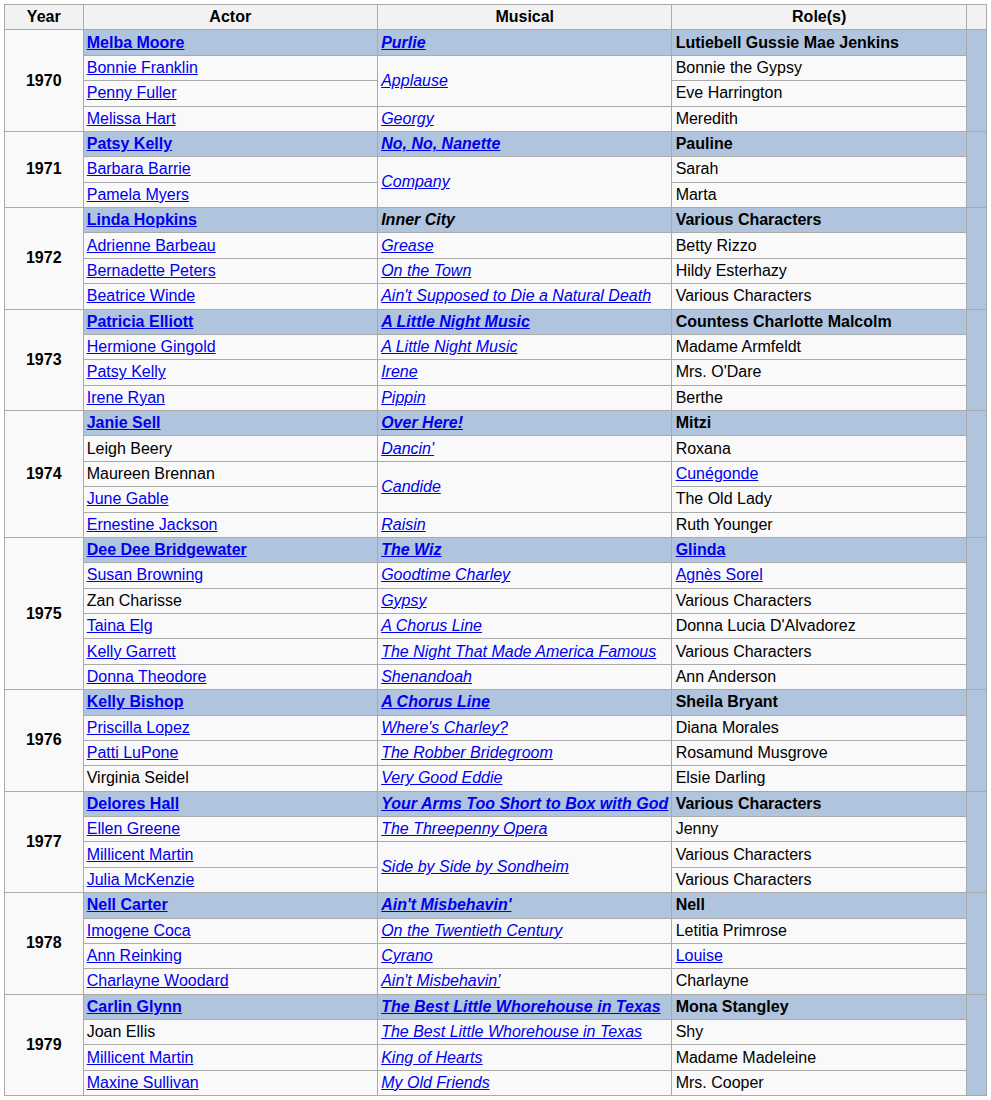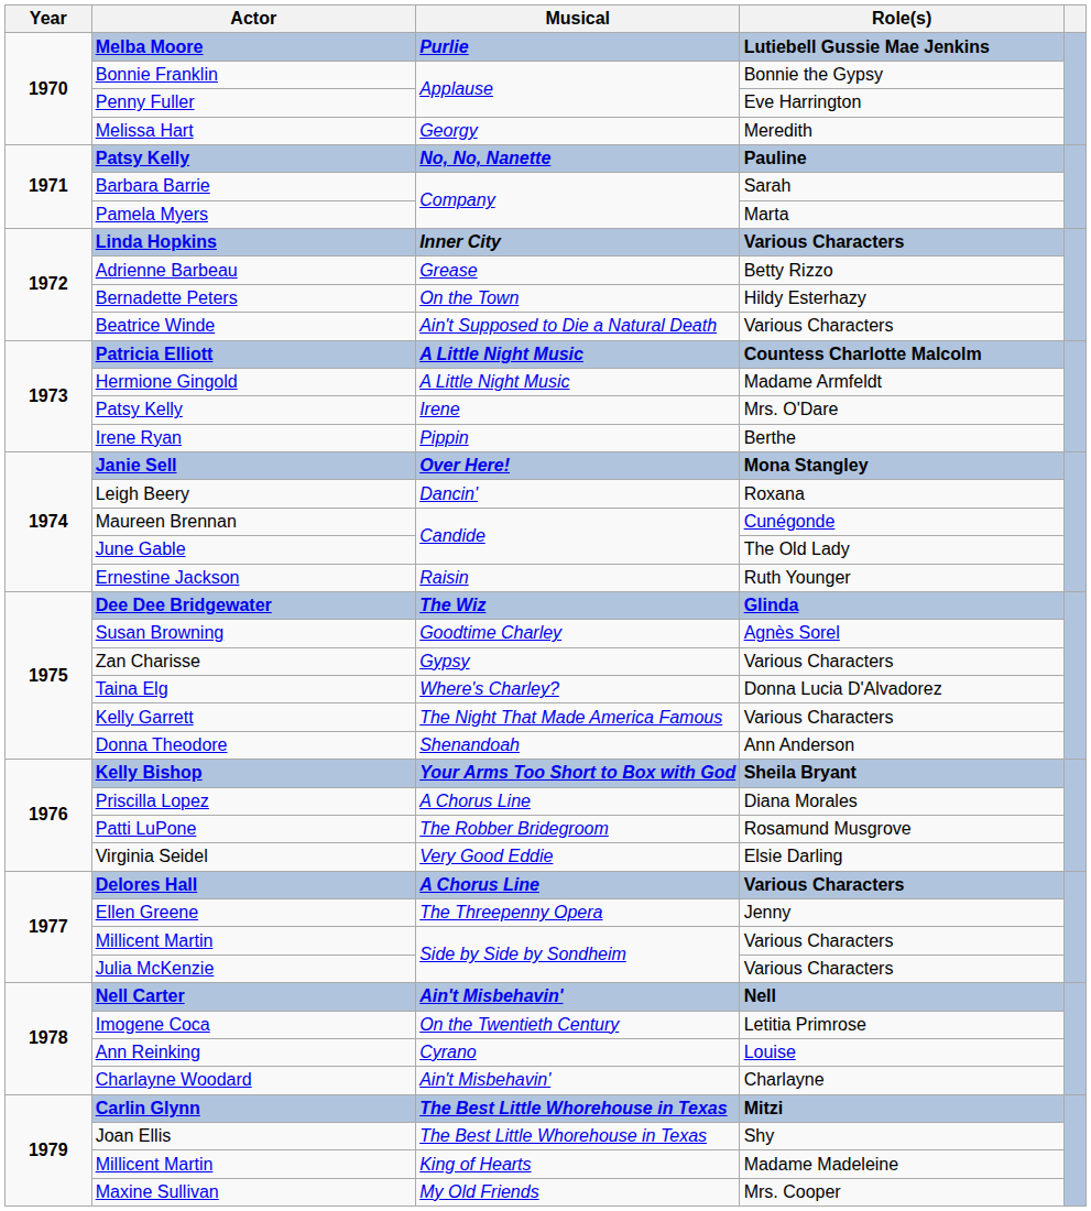 <table class="wikitable sortable">
 <tr>
 <th scope="col" style="width:8%;">Year</th>
 <th scope="col" style="width:30%;">Actor</th>
 <th scope="col" style="width:30%;">Musical</th>
 <th scope="col" style="width:30%;">Role(s)</th>
 <th scope="col" style="width:2%;" class="unsortable"></th>
 </tr>
 <tr>
 <td rowspan="5" align="center"><strong>1970</strong> <br> </td>
 </tr>
 <tr style="background:#B0C4DE">
 <td><strong><a href='#'>Melba Moore</a></strong></td>
 <td><strong><em><a href='#'>Purlie</a></em></strong></td>
 <td><strong>Lutiebell Gussie Mae Jenkins</strong></td>
 <td rowspan="5" align="center"></td>
 </tr>
 <tr>
 <td><a href='#'>Bonnie Franklin</a></td>
 <td rowspan="2"><em><a href='#'>Applause</a></em></td>
 <td>Bonnie the Gypsy</td>
 </tr>
 <tr>
 <td><a href='#'>Penny Fuller</a></td>
 <td>Eve Harrington</td>
 </tr>
 <tr>
 <td><a href='#'>Melissa Hart</a></td>
 <td><em><a href='#'>Georgy</a></em></td>
 <td>Meredith</td>
 </tr>
 <tr>
 <td rowspan="4" align="center"><strong>1971</strong> <br> </td>
 </tr>
 <tr style="background:#B0C4DE">
 <td><strong><a href='#'>Patsy Kelly</a></strong></td>
 <td><strong><em><a href='#'>No, No, Nanette</a></em></strong></td>
 <td><strong>Pauline</strong></td>
 <td rowspan="4" align="center"></td>
 </tr>
 <tr>
 <td><a href='#'>Barbara Barrie</a></td>
 <td rowspan="2"><em><a href='#'>Company</a></em></td>
 <td>Sarah</td>
 </tr>
 <tr>
 <td><a href='#'>Pamela Myers</a></td>
 <td>Marta</td>
 </tr>
 <tr>
 <td rowspan="5" align="center"><strong>1972</strong> <br> </td>
 </tr>
 <tr style="background:#B0C4DE">
 <td><strong><a href='#'>Linda Hopkins</a></strong></td>
 <td><strong><em>Inner City</em></strong></td>
 <td><strong>Various Characters</strong></td>
 <td rowspan="5" align="center"></td>
 </tr>
 <tr>
 <td><a href='#'>Adrienne Barbeau</a></td>
 <td><em><a href='#'>Grease</a></em></td>
 <td>Betty Rizzo</td>
 </tr>
 <tr>
 <td><a href='#'>Bernadette Peters</a></td>
 <td><em><a href='#'>On the Town</a></em></td>
 <td>Hildy Esterhazy</td>
 </tr>
 <tr>
 <td><a href='#'>Beatrice Winde</a></td>
 <td><em><a href='#'>Ain't Supposed to Die a Natural Death</a></em></td>
 <td>Various Characters</td>
 </tr>
 <tr>
 <td rowspan="5" align="center"><strong>1973</strong> <br> </td>
 </tr>
 <tr style="background:#B0C4DE">
 <td><strong><a href='#'>Patricia Elliott</a></strong></td>
 <td><strong><em><a href='#'>A Little Night Music</a></em></strong></td>
 <td><strong>Countess Charlotte Malcolm</strong></td>
 <td rowspan="5" align="center"></td>
 </tr>
 <tr>
 <td><a href='#'>Hermione Gingold</a></td>
 <td><em><a href='#'>A Little Night Music</a></em></td>
 <td>Madame Armfeldt</td>
 </tr>
 <tr>
 <td><a href='#'>Patsy Kelly</a></td>
 <td><em><a href='#'>Irene</a></em></td>
 <td>Mrs. O'Dare</td>
 </tr>
 <tr>
 <td><a href='#'>Irene Ryan</a></td>
 <td><em><a href='#'>Pippin</a></em></td>
 <td>Berthe</td>
 </tr>
 <tr>
 <td rowspan="6" align="center"><strong>1974</strong> <br> </td>
 </tr>
 <tr style="background:#B0C4DE">
 <td><strong><a href='#'>Janie Sell</a></strong></td>
 <td><strong><em><a href='#'>Over Here!</a></em></strong></td>
-<td><strong>Mitzi</strong></td>
+<td><strong>Mona Stangley</strong></td>
 <td rowspan="6" align="center"></td>
 </tr>
 <tr>
 <td>Leigh Beery</td>
 <td><em><a href='#'>Dancin'</a></em></td>
 <td>Roxana</td>
 </tr>
 <tr>
 <td>Maureen Brennan</td>
 <td rowspan="2"><em><a href='#'>Candide</a></em></td>
 <td><a href='#'>Cunégonde</a></td>
 </tr>
 <tr>
 <td><a href='#'>June Gable</a></td>
 <td>The Old Lady</td>
 </tr>
 <tr>
 <td><a href='#'>Ernestine Jackson</a></td>
 <td><em><a href='#'>Raisin</a></em></td>
 <td>Ruth Younger</td>
 </tr>
 <tr>
 <td rowspan="7" align="center"><strong>1975</strong> <br> </td>
 </tr>
 <tr style="background:#B0C4DE">
 <td><strong><a href='#'>Dee Dee Bridgewater</a></strong></td>
 <td><strong><em><a href='#'>The Wiz</a></em></strong></td>
 <td><strong><a href='#'>Glinda</a></strong></td>
 <td rowspan="7" align="center"></td>
 </tr>
 <tr>
 <td><a href='#'>Susan Browning</a></td>
 <td><em><a href='#'>Goodtime Charley</a></em></td>
 <td><a href='#'>Agnès Sorel</a></td>
 </tr>
 <tr>
 <td>Zan Charisse</td>
 <td><em><a href='#'>Gypsy</a></em></td>
 <td>Various Characters</td>
 </tr>
 <tr>
 <td><a href='#'>Taina Elg</a></td>
-<td><em><a href='#'>A Chorus Line</a></em></td>
+<td><em><a href='#'>Where's Charley?</a></em></td>
 <td>Donna Lucia D'Alvadorez</td>
 </tr>
 <tr>
 <td><a href='#'>Kelly Garrett</a></td>
 <td><em><a href='#'>The Night That Made America Famous</a></em></td>
 <td>Various Characters</td>
 </tr>
 <tr>
 <td><a href='#'>Donna Theodore</a></td>
 <td><em><a href='#'>Shenandoah</a></em></td>
 <td>Ann Anderson</td>
 </tr>
 <tr>
 <td rowspan="5" align="center"><strong>1976</strong> <br> </td>
 </tr>
 <tr style="background:#B0C4DE">
 <td><strong><a href='#'>Kelly Bishop</a></strong></td>
-<td><strong><em><a href='#'>A Chorus Line</a></em></strong></td>
+<td><strong><em><a href='#'>Your Arms Too Short to Box with God</a></em></strong></td>
 <td><strong>Sheila Bryant</strong></td>
 <td rowspan="5" align="center"></td>
 </tr>
 <tr>
 <td><a href='#'>Priscilla Lopez</a></td>
-<td><em><a href='#'>Where's Charley?</a></em></td>
+<td><em><a href='#'>A Chorus Line</a></em></td>
 <td>Diana Morales</td>
 </tr>
 <tr>
 <td><a href='#'>Patti LuPone</a></td>
 <td><em><a href='#'>The Robber Bridegroom</a></em></td>
 <td>Rosamund Musgrove</td>
 </tr>
 <tr>
 <td>Virginia Seidel</td>
 <td><em><a href='#'>Very Good Eddie</a></em></td>
 <td>Elsie Darling</td>
 </tr>
 <tr>
 <td rowspan="5" align="center"><strong>1977</strong> <br> </td>
 </tr>
 <tr style="background:#B0C4DE">
 <td><strong><a href='#'>Delores Hall</a></strong></td>
-<td><strong><em><a href='#'>Your Arms Too Short to Box with God</a></em></strong></td>
+<td><strong><em><a href='#'>A Chorus Line</a></em></strong></td>
 <td><strong>Various Characters</strong></td>
 <td rowspan="5" align="center"></td>
 </tr>
 <tr>
 <td><a href='#'>Ellen Greene</a></td>
 <td><em><a href='#'>The Threepenny Opera</a></em></td>
 <td>Jenny</td>
 </tr>
 <tr>
 <td><a href='#'>Millicent Martin</a></td>
 <td rowspan="2"><em><a href='#'>Side by Side by Sondheim</a></em></td>
 <td>Various Characters</td>
 </tr>
 <tr>
 <td><a href='#'>Julia McKenzie</a></td>
 <td>Various Characters</td>
 </tr>
 <tr>
 <td rowspan="5" align="center"><strong>1978</strong> <br> </td>
 </tr>
 <tr style="background:#B0C4DE">
 <td><strong><a href='#'>Nell Carter</a></strong></td>
 <td><strong><em><a href='#'>Ain't Misbehavin'</a></em></strong></td>
 <td><strong>Nell</strong></td>
 <td rowspan="5" align="center"></td>
 </tr>
 <tr>
 <td><a href='#'>Imogene Coca</a></td>
 <td><em><a href='#'>On the Twentieth Century</a></em></td>
 <td>Letitia Primrose</td>
 </tr>
 <tr>
 <td><a href='#'>Ann Reinking</a></td>
 <td><em><a href='#'>Cyrano</a></em></td>
 <td><a href='#'>Louise</a></td>
 </tr>
 <tr>
 <td><a href='#'>Charlayne Woodard</a></td>
 <td><em><a href='#'>Ain't Misbehavin'</a></em></td>
 <td>Charlayne</td>
 </tr>
 <tr>
 <td rowspan="5" align="center"><strong>1979</strong> <br> </td>
 </tr>
 <tr style="background:#B0C4DE">
 <td><strong><a href='#'>Carlin Glynn</a></strong></td>
 <td><strong><em><a href='#'>The Best Little Whorehouse in Texas</a></em></strong></td>
-<td><strong>Mona Stangley</strong></td>
+<td><strong>Mitzi</strong></td>
 <td rowspan="5" align="center"></td>
 </tr>
 <tr>
 <td>Joan Ellis</td>
 <td><em><a href='#'>The Best Little Whorehouse in Texas</a></em></td>
 <td>Shy</td>
 </tr>
 <tr>
 <td><a href='#'>Millicent Martin</a></td>
 <td><em><a href='#'>King of Hearts</a></em></td>
 <td>Madame Madeleine</td>
 </tr>
 <tr>
 <td><a href='#'>Maxine Sullivan</a></td>
 <td><em><a href='#'>My Old Friends</a></em></td>
 <td>Mrs. Cooper</td>
 </tr>
 </table>
